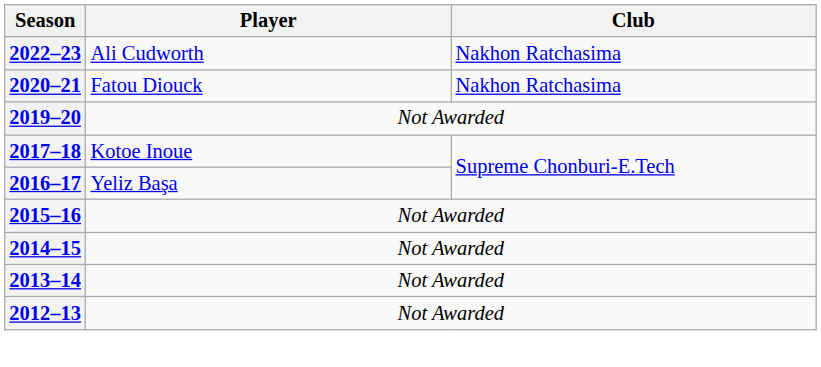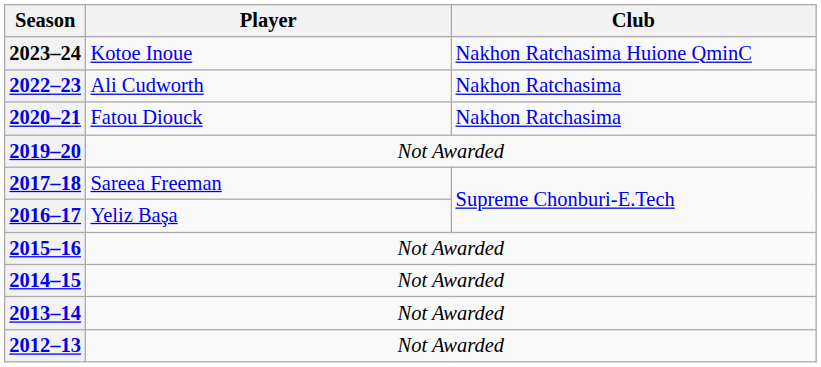 <table class=wikitable>
 <tr>
 <th>Season</th>
 <th width=45%>Player</th>
 <th width=45%>Club</th>
+</tr>
+<tr>
+<th>2023–24</th>
+<td> <a href='#'>Kotoe Inoue</a></td>
+<td><a href='#'>Nakhon Ratchasima Huione QminC</a></td>
 </tr>
 <tr>
 <th><a href='#'>2022–23</a></th>
 <td> <a href='#'>Ali Cudworth</a></td>
 <td><a href='#'>Nakhon Ratchasima</a></td>
 </tr>
 <tr>
 <th><a href='#'>2020–21</a></th>
 <td> <a href='#'>Fatou Diouck</a></td>
 <td><a href='#'>Nakhon Ratchasima</a></td>
 </tr>
 <tr>
 <th><a href='#'>2019–20</a></th>
 <td colspan=2 align=center><em>Not Awarded</em></td>
 </tr>
 <tr>
 <th><a href='#'>2017–18</a></th>
-<td> <a href='#'>Kotoe Inoue</a></td>
+<td> <a href='#'>Sareea Freeman</a></td>
 <td rowspan="2"><a href='#'>Supreme Chonburi-E.Tech</a></td>
 </tr>
 <tr>
 <th><a href='#'>2016–17</a></th>
 <td> <a href='#'>Yeliz Başa</a></td>
 </tr>
 <tr>
 <th><a href='#'>2015–16</a></th>
 <td colspan=2 align=center><em>Not Awarded</em></td>
 </tr>
 <tr>
 <th><a href='#'>2014–15</a></th>
 <td colspan=2 align=center><em>Not Awarded</em></td>
 </tr>
 <tr>
 <th><a href='#'>2013–14</a></th>
 <td colspan=2 align=center><em>Not Awarded</em></td>
 </tr>
 <tr>
 <th><a href='#'>2012–13</a></th>
 <td colspan=2 align=center><em>Not Awarded</em></td>
 </tr>
 </table>
